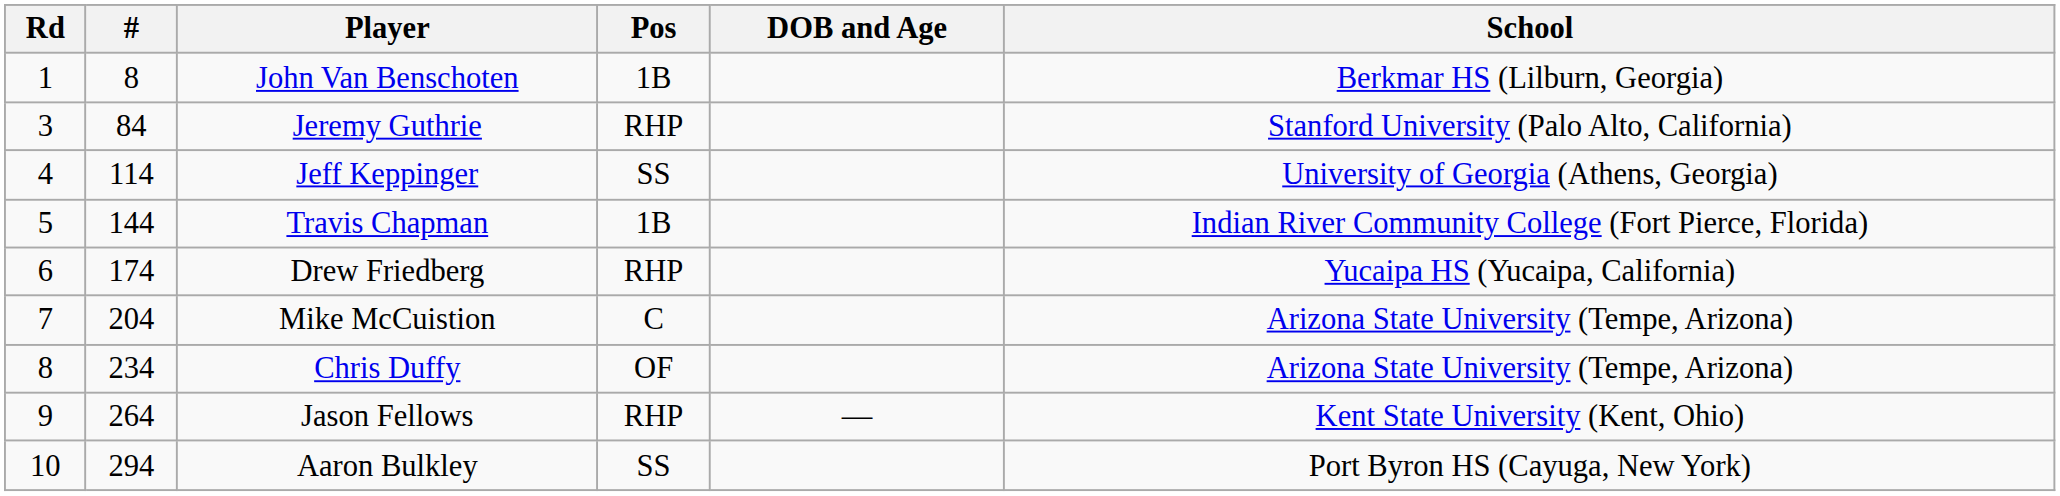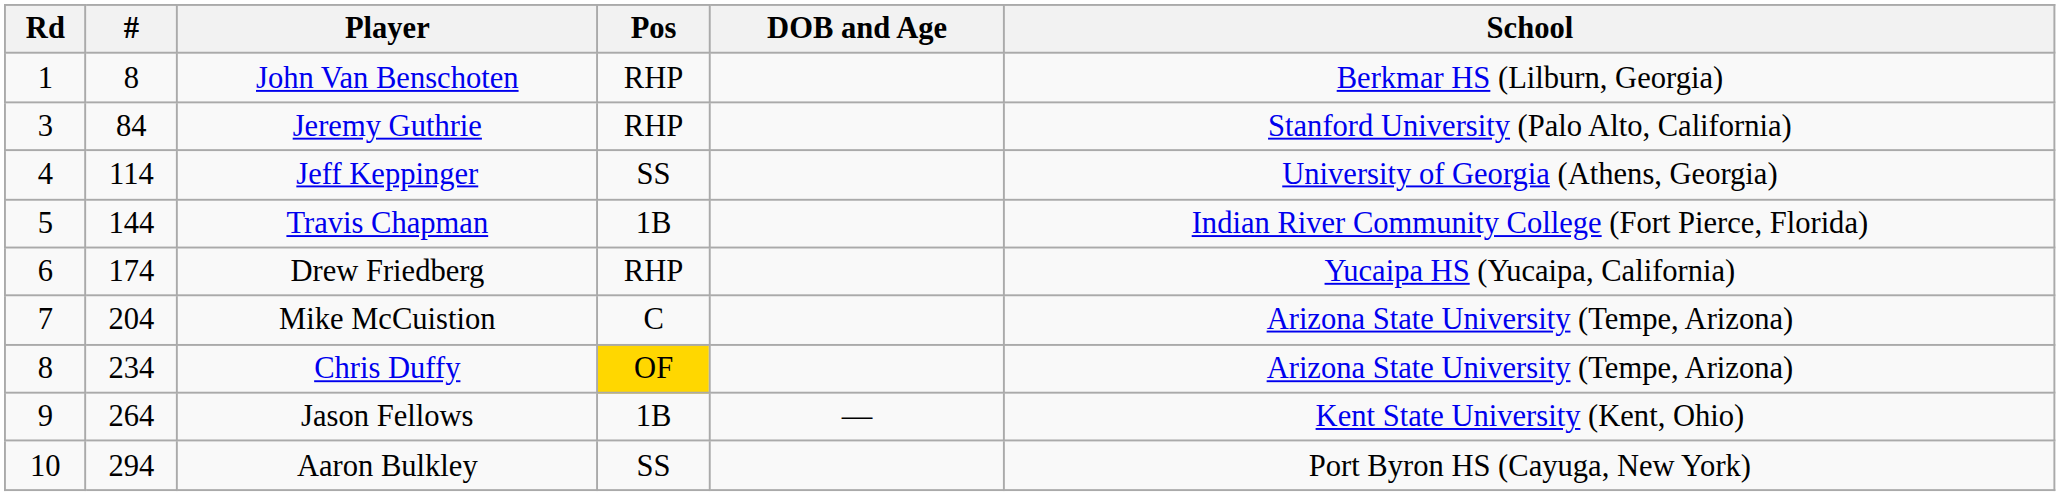 <table class="wikitable" style="text-align:center;" width="85%">
 <tr>
 <th>Rd</th>
 <th>#</th>
 <th>Player</th>
 <th>Pos</th>
 <th>DOB and Age</th>
 <th>School</th>
 </tr>
 <tr>
 <td>1</td>
 <td>8</td>
 <td><a href='#'>John Van Benschoten</a></td>
-<td>1B</td>
+<td>RHP</td>
 <td></td>
 <td><a href='#'>Berkmar HS</a> (Lilburn, Georgia)</td>
 </tr>
 <tr>
 <td>3</td>
 <td>84</td>
 <td><a href='#'>Jeremy Guthrie</a></td>
 <td>RHP</td>
 <td></td>
 <td><a href='#'>Stanford University</a> (Palo Alto, California)</td>
 </tr>
 <tr>
 <td>4</td>
 <td>114</td>
 <td><a href='#'>Jeff Keppinger</a></td>
 <td>SS</td>
 <td></td>
 <td><a href='#'>University of Georgia</a> (Athens, Georgia)</td>
 </tr>
 <tr>
 <td>5</td>
 <td>144</td>
 <td><a href='#'>Travis Chapman</a></td>
 <td>1B</td>
 <td></td>
 <td><a href='#'>Indian River Community College</a> (Fort Pierce, Florida)</td>
 </tr>
 <tr>
 <td>6</td>
 <td>174</td>
 <td>Drew Friedberg</td>
 <td>RHP</td>
 <td></td>
 <td><a href='#'>Yucaipa HS</a> (Yucaipa, California)</td>
 </tr>
 <tr>
 <td>7</td>
 <td>204</td>
 <td>Mike McCuistion</td>
 <td>C</td>
 <td></td>
 <td><a href='#'>Arizona State University</a> (Tempe, Arizona)</td>
 </tr>
 <tr>
 <td>8</td>
 <td>234</td>
 <td><a href='#'>Chris Duffy</a></td>
-<td>OF</td>
+<td style="background: gold;">OF</td>
 <td></td>
 <td><a href='#'>Arizona State University</a> (Tempe, Arizona)</td>
 </tr>
 <tr>
 <td>9</td>
 <td>264</td>
 <td>Jason Fellows</td>
-<td>RHP</td>
+<td>1B</td>
 <td>—</td>
 <td><a href='#'>Kent State University</a> (Kent, Ohio)</td>
 </tr>
 <tr>
 <td>10</td>
 <td>294</td>
 <td>Aaron Bulkley</td>
 <td>SS</td>
 <td></td>
 <td>Port Byron HS (Cayuga, New York)</td>
 </tr>
 </table>
